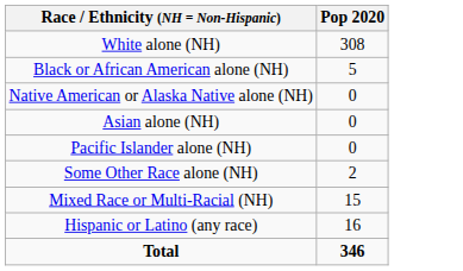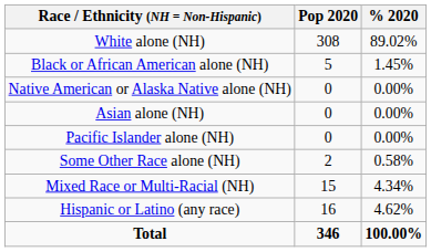 <table class="wikitable" style="text-align:center;">
 <tr>
 <th>Race / Ethnicity <small>(<em>NH = Non-Hispanic</em>)</small></th>
 <th>Pop 2020</th>
+<th>% 2020</th>
 </tr>
 <tr>
 <td><a href='#'>White</a> alone (NH)</td>
 <td>308</td>
+<td>89.02%</td>
 </tr>
 <tr>
 <td><a href='#'>Black or African American</a> alone (NH)</td>
 <td>5</td>
+<td>1.45%</td>
 </tr>
 <tr>
 <td><a href='#'>Native American</a> or <a href='#'>Alaska Native</a> alone (NH)</td>
 <td>0</td>
+<td>0.00%</td>
 </tr>
 <tr>
 <td><a href='#'>Asian</a> alone (NH)</td>
 <td>0</td>
+<td>0.00%</td>
 </tr>
 <tr>
 <td><a href='#'>Pacific Islander</a> alone (NH)</td>
 <td>0</td>
+<td>0.00%</td>
 </tr>
 <tr>
 <td><a href='#'>Some Other Race</a> alone (NH)</td>
 <td>2</td>
+<td>0.58%</td>
 </tr>
 <tr>
 <td><a href='#'>Mixed Race or Multi-Racial</a> (NH)</td>
 <td>15</td>
+<td>4.34%</td>
 </tr>
 <tr>
 <td><a href='#'>Hispanic or Latino</a> (any race)</td>
 <td>16</td>
+<td>4.62%</td>
 </tr>
 <tr>
 <td><strong>Total</strong></td>
 <td><strong>346</strong></td>
+<td><strong>100.00%</strong></td>
 </tr>
 </table>
